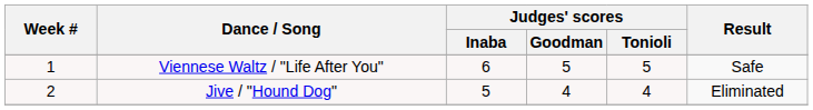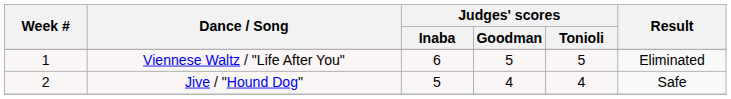 <table class="wikitable" style="text-align:center;">
 <tr>
 <th rowspan="2" bgcolor="CCCCCC">Week #</th>
 <th rowspan="2" bgcolor="CCCCCC">Dance / Song</th>
 <th colspan="3" bgcolor="CCCCCC">Judges' scores</th>
 <th rowspan="2" bgcolor="CCCCCC">Result</th>
 </tr>
 <tr>
 <th bgcolor="CCCCCC" width="10%">Inaba</th>
 <th bgcolor="CCCCCC" width="10%">Goodman</th>
 <th bgcolor="CCCCCC" width="10%">Tonioli</th>
 </tr>
 <tr>
 </tr>
 <tr>
 <td bgcolor="FAF6F6">1</td>
 <td bgcolor="FAF6F6"><a href='#'>Viennese Waltz</a> / "Life After You"</td>
 <td bgcolor="FAF6F6">6</td>
 <td bgcolor="FAF6F6">5</td>
 <td bgcolor="FAF6F6">5</td>
-<td rowspan= bgcolor="FAF6F6">Safe</td>
+<td rowspan= bgcolor="FAF6F6">Eliminated</td>
 </tr>
 <tr>
 <td bgcolor="FAF6F6">2</td>
 <td bgcolor="FAF6F6"><a href='#'>Jive</a> / "<a href='#'>Hound Dog</a>"</td>
 <td bgcolor="FAF6F6">5</td>
 <td bgcolor="FAF6F6">4</td>
 <td bgcolor="FAF6F6">4</td>
-<td rowspan= bgcolor="FAF6F6">Eliminated</td>
+<td rowspan= bgcolor="FAF6F6">Safe</td>
 </tr>
 <tr>
 </tr>
 </table>
